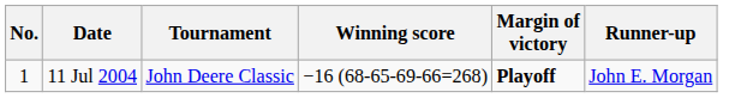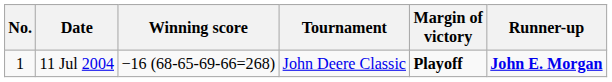 <table class="wikitable" style="font-size:95%;">
 <tr>
 <th>No.</th>
 <th>Date</th>
+<th>Winning score</th>
 <th>Tournament</th>
-<th>Winning score</th>
 <th>Margin of<br>victory</th>
 <th>Runner-up</th>
 </tr>
 <tr>
 <td align=center>1</td>
 <td align=right>11 Jul <a href='#'>2004</a></td>
+<td>−16 (68-65-69-66=268)</td>
 <td><a href='#'>John Deere Classic</a></td>
-<td>−16 (68-65-69-66=268)</td>
 <td><strong>Playoff</strong></td>
-<td> <a href='#'>John E. Morgan</a></td>
+<td><strong> <a href='#'>John E. Morgan</a></strong></td>
 </tr>
 </table>
